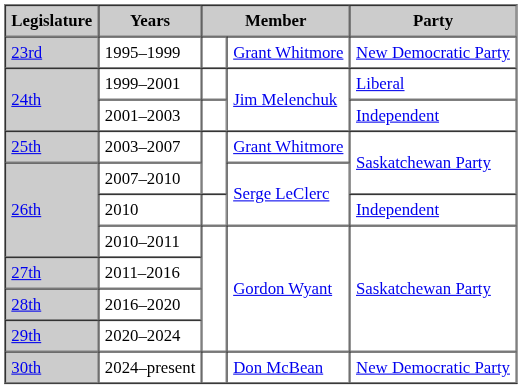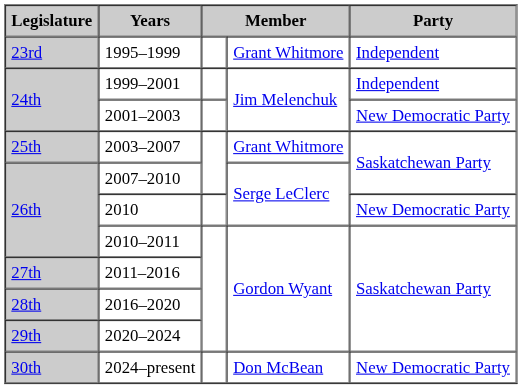 <table border=1 cellpadding=5 cellspacing=0>
 <tr bgcolor="CCCCCC">
 <th>Legislature</th>
 <th>Years</th>
 <th colspan="2">Member</th>
 <th>Party</th>
 </tr>
 <tr>
 <td bgcolor="CCCCCC"><a href='#'>23rd</a></td>
 <td>1995–1999</td>
 <td>   </td>
 <td><a href='#'>Grant Whitmore</a></td>
-<td><a href='#'>New Democratic Party</a></td>
+<td><a href='#'>Independent</a></td>
 </tr>
 <tr>
 <td bgcolor="CCCCCC" rowspan="2"><a href='#'>24th</a></td>
 <td>1999–2001</td>
 <td>   </td>
 <td rowspan="2"><a href='#'>Jim Melenchuk</a></td>
-<td><a href='#'>Liberal</a></td>
+<td><a href='#'>Independent</a></td>
 </tr>
 <tr>
 <td>2001–2003</td>
 <td>   </td>
-<td><a href='#'>Independent</a></td>
+<td><a href='#'>New Democratic Party</a></td>
 </tr>
 <tr>
 <td bgcolor="CCCCCC"><a href='#'>25th</a></td>
 <td>2003–2007</td>
 <td rowspan="2" >   </td>
 <td><a href='#'>Grant Whitmore</a></td>
 <td rowspan="2"><a href='#'>Saskatchewan Party</a></td>
 </tr>
 <tr>
 <td bgcolor="CCCCCC" rowspan="3"><a href='#'>26th</a></td>
 <td>2007–2010</td>
 <td rowspan="2"><a href='#'>Serge LeClerc</a></td>
 </tr>
 <tr>
 <td>2010</td>
 <td>   </td>
-<td><a href='#'>Independent</a></td>
+<td><a href='#'>New Democratic Party</a></td>
 </tr>
 <tr>
 <td>2010–2011</td>
 <td rowspan="4" >   </td>
 <td rowspan="4"><a href='#'>Gordon Wyant</a></td>
 <td rowspan="4"><a href='#'>Saskatchewan Party</a></td>
 </tr>
 <tr>
 <td bgcolor="CCCCCC"><a href='#'>27th</a></td>
 <td>2011–2016</td>
 </tr>
 <tr>
 <td bgcolor="CCCCCC"><a href='#'>28th</a></td>
 <td>2016–2020</td>
 </tr>
 <tr>
 <td bgcolor="CCCCCC"><a href='#'>29th</a></td>
 <td>2020–2024</td>
 </tr>
 <tr>
 <td bgcolor="CCCCCC"><a href='#'>30th</a></td>
 <td>2024–present</td>
 <td>   </td>
 <td><a href='#'>Don McBean</a></td>
 <td><a href='#'>New Democratic Party</a></td>
 </tr>
 </table>
